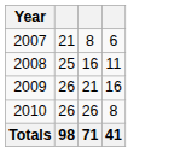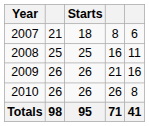 <table class="wikitable" style="text-align:center;">
 <tr>
 <th>Year</th>
 <th></th>
+<th>Starts</th>
 <th></th>
 <th></th>
 </tr>
 <tr>
 <td>2007</td>
 <td>21</td>
+<td>18</td>
 <td>8</td>
 <td>6</td>
 </tr>
 <tr>
 <td>2008</td>
 <td>25</td>
+<td>25</td>
 <td>16</td>
 <td>11</td>
 </tr>
 <tr>
 <td>2009</td>
+<td>26</td>
 <td>26</td>
 <td>21</td>
 <td>16</td>
 </tr>
 <tr>
 <td>2010</td>
 <td>26</td>
 <td>26</td>
+<td>26</td>
 <td>8</td>
 </tr>
 <tr>
 <th>Totals</th>
 <th>98</th>
+<th>95</th>
 <th>71</th>
 <th>41</th>
 </tr>
 </table>
